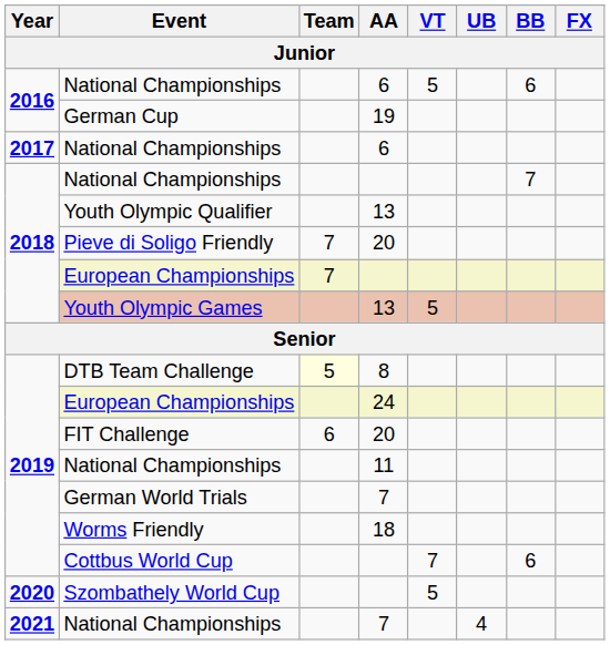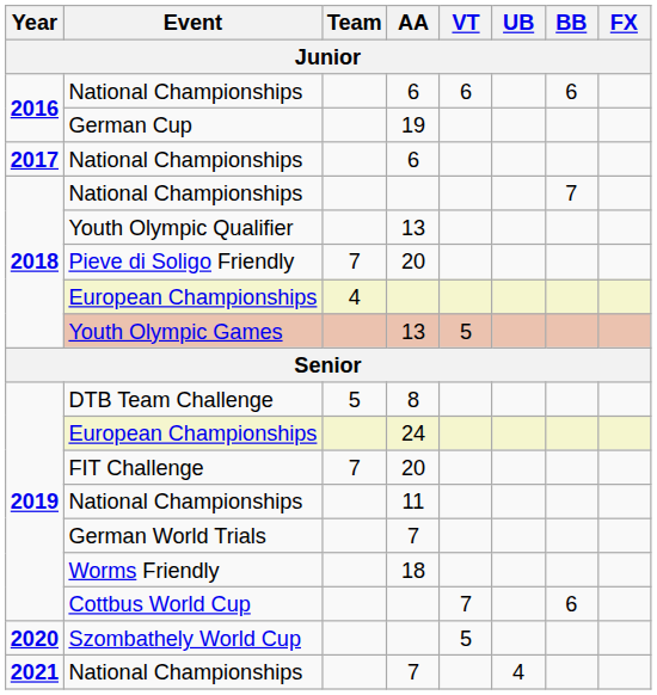 <table class="wikitable" style="text-align:center; font-size:95%;">
 <tr>
 <th align=center>Year</th>
 <th align=center>Event</th>
 <th style="width:30px;">Team</th>
 <th style="width:30px;">AA</th>
 <th style="width:30px;"><a href='#'>VT</a></th>
 <th style="width:30px;"><a href='#'>UB</a></th>
 <th style="width:30px;"><a href='#'>BB</a></th>
 <th style="width:30px;"><a href='#'>FX</a></th>
 </tr>
 <tr>
 <th colspan="8"><strong>Junior</strong></th>
 </tr>
 <tr>
 <td rowspan="2"><strong><a href='#'>2016</a></strong></td>
 <td align=left>National Championships</td>
 <td></td>
 <td>6</td>
-<td>5</td>
+<td>6</td>
 <td></td>
 <td>6</td>
 <td></td>
 </tr>
 <tr>
 <td align=left>German Cup</td>
 <td></td>
 <td>19</td>
 <td></td>
 <td></td>
 <td></td>
 <td></td>
 </tr>
 <tr>
 <td rowspan="1"><strong><a href='#'>2017</a></strong></td>
 <td align=left>National Championships</td>
 <td></td>
 <td>6</td>
 <td></td>
 <td></td>
 <td></td>
 <td></td>
 </tr>
 <tr>
 <td rowspan="5"><strong><a href='#'>2018</a></strong></td>
 <td align=left>National Championships</td>
 <td></td>
 <td></td>
 <td></td>
 <td></td>
 <td>7</td>
 <td></td>
 </tr>
 <tr>
 <td align=left>Youth Olympic Qualifier</td>
 <td></td>
 <td>13</td>
 <td></td>
 <td></td>
 <td></td>
 <td></td>
 </tr>
 <tr>
 <td align=left><a href='#'>Pieve di Soligo</a> Friendly</td>
 <td>7</td>
 <td>20</td>
 <td></td>
 <td></td>
 <td></td>
 <td></td>
 </tr>
 <tr bgcolor=#F5F6CE>
 <td align=left><a href='#'>European Championships</a></td>
-<td>7</td>
+<td>4</td>
 <td></td>
 <td></td>
 <td></td>
 <td></td>
 <td></td>
 </tr>
 <tr bgcolor=#EBC2AF>
 <td align=left><a href='#'>Youth Olympic Games</a></td>
 <td></td>
 <td>13</td>
 <td>5</td>
 <td></td>
 <td></td>
 <td></td>
 </tr>
 <tr>
 <th colspan="8"><strong>Senior</strong></th>
 </tr>
 <tr>
 <td rowspan="7"><strong><a href='#'>2019</a></strong></td>
 <td align=left>DTB Team Challenge</td>
-<td style="background: lightyellow;">5</td>
+<td>5</td>
 <td>8</td>
 <td></td>
 <td></td>
 <td></td>
 <td></td>
 </tr>
 <tr bgcolor=#F5F6CE>
 <td align=left><a href='#'>European Championships</a></td>
 <td></td>
 <td>24</td>
 <td></td>
 <td></td>
 <td></td>
 <td></td>
 </tr>
 <tr>
 <td align=left>FIT Challenge</td>
-<td>6</td>
+<td>7</td>
 <td>20</td>
 <td></td>
 <td></td>
 <td></td>
 <td></td>
 </tr>
 <tr>
 <td align=left>National Championships</td>
 <td></td>
 <td>11</td>
 <td></td>
 <td></td>
 <td></td>
 <td></td>
 </tr>
 <tr>
 <td align=left>German World Trials</td>
 <td></td>
 <td>7</td>
 <td></td>
 <td></td>
 <td></td>
 <td></td>
 </tr>
 <tr>
 <td align=left><a href='#'>Worms</a> Friendly</td>
 <td></td>
 <td>18</td>
 <td></td>
 <td></td>
 <td></td>
 <td></td>
 </tr>
 <tr>
 <td align=left><a href='#'>Cottbus World Cup</a></td>
 <td></td>
 <td></td>
 <td>7</td>
 <td></td>
 <td>6</td>
 <td></td>
 </tr>
 <tr>
 <td rowspan="1"><strong><a href='#'>2020</a></strong></td>
 <td align=left><a href='#'>Szombathely World Cup</a></td>
 <td></td>
 <td></td>
 <td>5</td>
 <td></td>
 <td></td>
 <td></td>
 </tr>
 <tr>
 <td rowspan="1"><strong><a href='#'>2021</a></strong></td>
 <td align=left>National Championships</td>
 <td></td>
 <td>7</td>
 <td></td>
 <td>4</td>
 <td></td>
 <td></td>
 </tr>
 </table>
